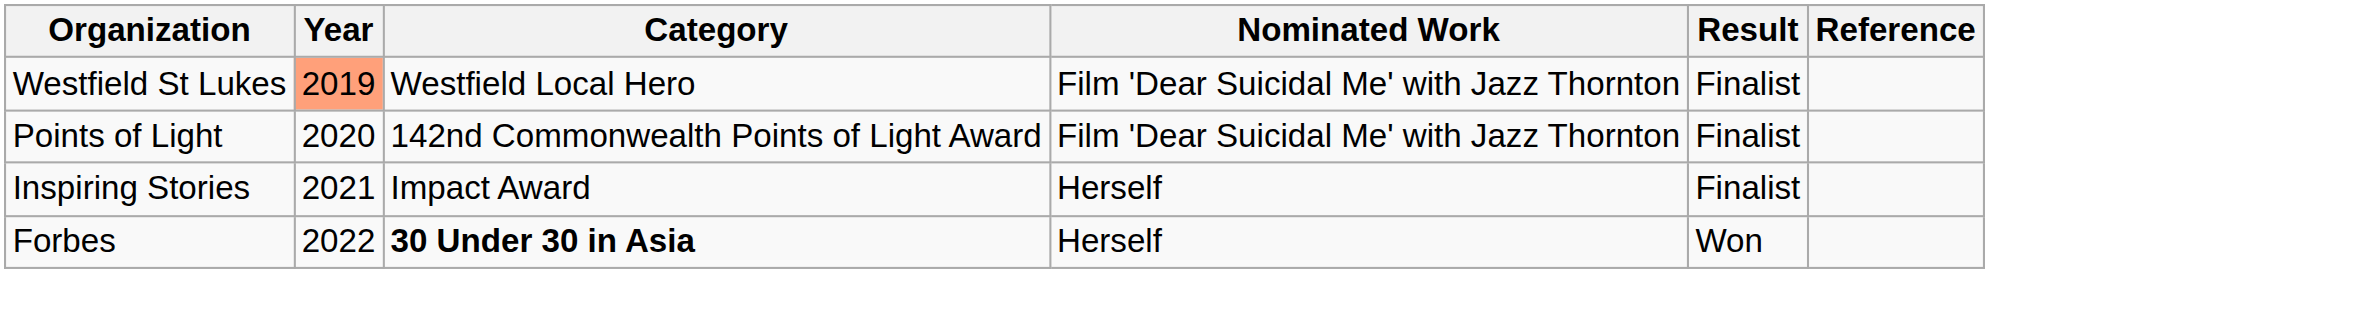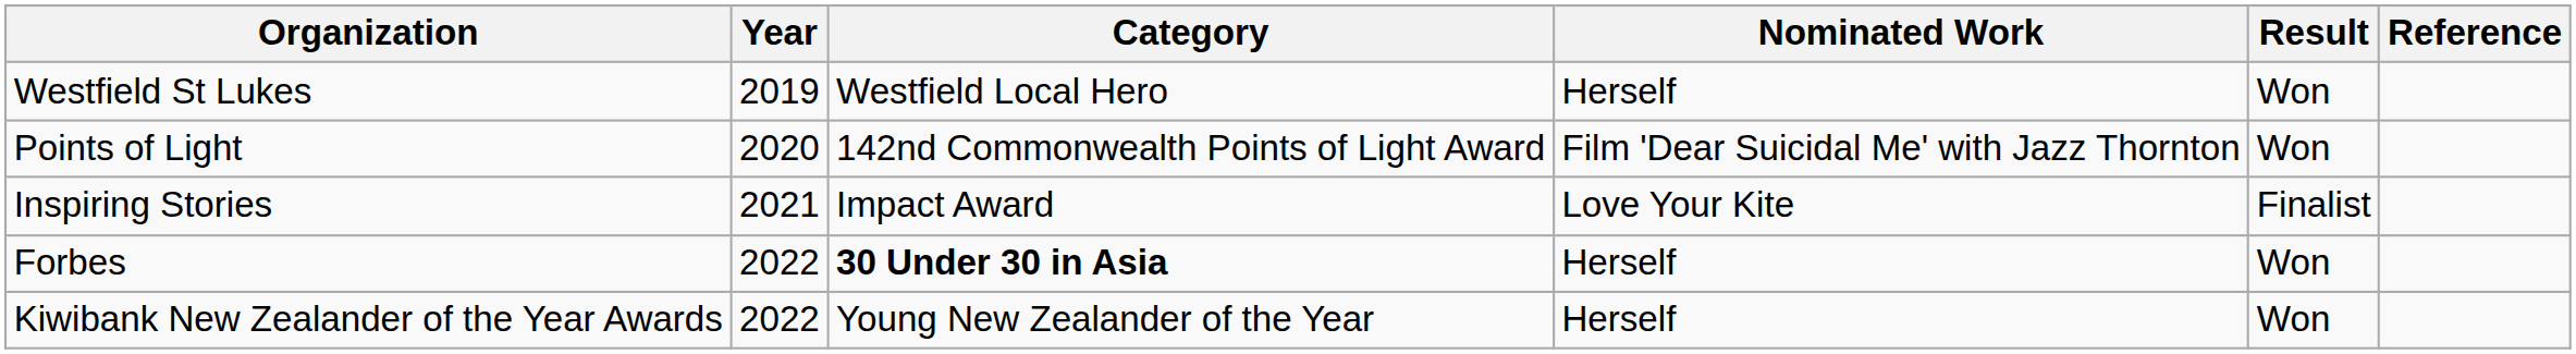 <table class="wikitable">
 <tr>
 <th>Organization</th>
 <th>Year</th>
 <th>Category</th>
 <th>Nominated Work</th>
 <th>Result</th>
 <th>Reference</th>
 </tr>
 <tr>
 <td>Westfield St Lukes</td>
-<td style="background: lightsalmon;">2019</td>
+<td>2019</td>
 <td>Westfield Local Hero</td>
-<td>Film 'Dear Suicidal Me' with Jazz Thornton</td>
-<td>Finalist</td>
+<td>Herself</td>
+<td>Won</td>
 <td></td>
 </tr>
 <tr>
 <td>Points of Light</td>
 <td>2020</td>
 <td>142nd Commonwealth Points of Light Award</td>
 <td>Film 'Dear Suicidal Me' with Jazz Thornton</td>
-<td>Finalist</td>
+<td>Won</td>
 <td></td>
 </tr>
 <tr>
 <td>Inspiring Stories</td>
 <td>2021</td>
 <td>Impact Award</td>
-<td>Herself</td>
+<td>Love Your Kite</td>
 <td>Finalist</td>
 <td></td>
 </tr>
 <tr>
 <td>Forbes</td>
 <td>2022</td>
 <td><strong>30 Under 30 in Asia</strong></td>
 <td>Herself</td>
 <td>Won</td>
 <td></td>
 </tr>
+<tr>
+<td>Kiwibank New Zealander of the Year Awards</td>
+<td>2022</td>
+<td>Young New Zealander of the Year</td>
+<td>Herself</td>
+<td>Won</td>
+<td></td>
+</tr>
 </table>
